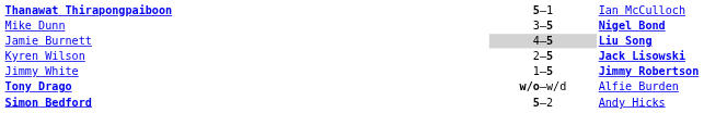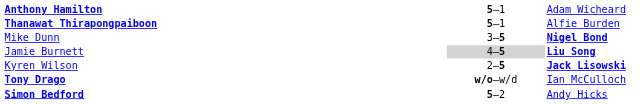 <table width="100%" cellspacing="1">
 <tr>
 <th width=45%></th>
 <th width=10%></th>
 <th width=45%></th>
 </tr>
 <tr>
+<td> <strong><a href='#'>Anthony Hamilton</a></strong></td>
+<td align=center><strong>5</strong>–1</td>
+<td> <a href='#'>Adam Wicheard</a></td>
+</tr>
+<tr>
 <td> <strong><a href='#'>Thanawat Thirapongpaiboon</a></strong></td>
 <td align=center><strong>5</strong>–1</td>
-<td> <a href='#'>Ian McCulloch</a></td>
+<td> <a href='#'>Alfie Burden</a></td>
 </tr>
 <tr>
 <td> <a href='#'>Mike Dunn</a></td>
 <td align=center>3–<strong>5</strong></td>
 <td> <strong><a href='#'>Nigel Bond</a></strong></td>
 </tr>
 <tr>
 <td> <a href='#'>Jamie Burnett</a></td>
 <td align=center style="background: lightgrey;">4–<strong>5</strong></td>
 <td> <strong><a href='#'>Liu Song</a></strong></td>
 </tr>
 <tr>
 <td> <a href='#'>Kyren Wilson</a></td>
 <td align=center>2–<strong>5</strong></td>
 <td> <strong><a href='#'>Jack Lisowski</a></strong></td>
 </tr>
 <tr>
-<td> <a href='#'>Jimmy White</a></td>
-<td align=center>1–<strong>5</strong></td>
-<td> <strong><a href='#'>Jimmy Robertson</a></strong></td>
-</tr>
-<tr>
 <td> <strong><a href='#'>Tony Drago</a></strong></td>
 <td align=center><strong>w/o</strong>–w/d</td>
-<td> <a href='#'>Alfie Burden</a></td>
+<td> <a href='#'>Ian McCulloch</a></td>
 </tr>
 <tr>
 <td> <strong><a href='#'>Simon Bedford</a></strong></td>
 <td align=center><strong>5</strong>–2</td>
 <td> <a href='#'>Andy Hicks</a></td>
 </tr>
 </table>
